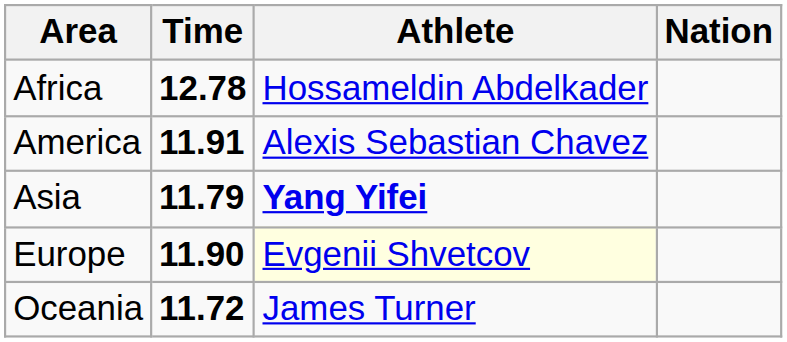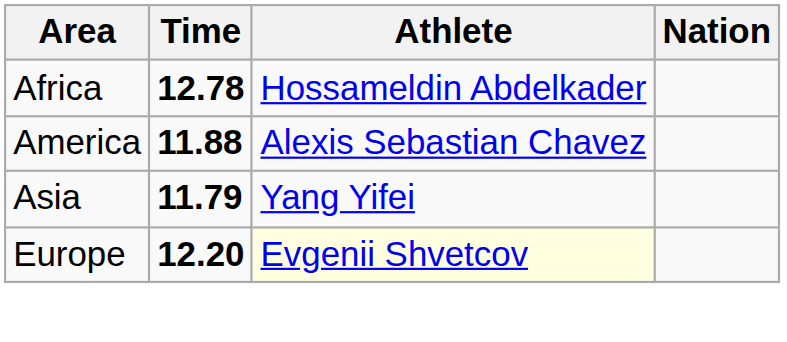 <table class="wikitable">
 <tr>
 <th>Area</th>
 <th>Time</th>
 <th>Athlete</th>
 <th>Nation</th>
 </tr>
 <tr>
 <td>Africa</td>
 <td><strong>12.78</strong></td>
 <td><a href='#'>Hossameldin Abdelkader</a></td>
 <td></td>
 </tr>
 <tr>
 <td>America</td>
-<td><strong>11.91</strong></td>
+<td><strong>11.88</strong></td>
 <td><a href='#'>Alexis Sebastian Chavez</a></td>
 <td></td>
 </tr>
 <tr>
 <td>Asia</td>
 <td><strong>11.79</strong></td>
-<td><strong><a href='#'>Yang Yifei</a></strong></td>
+<td><a href='#'>Yang Yifei</a></td>
 <td></td>
 </tr>
 <tr>
 <td>Europe</td>
-<td><strong>11.90</strong></td>
+<td><strong>12.20</strong></td>
 <td style="background: lightyellow;"><a href='#'>Evgenii Shvetcov</a></td>
 <td></td>
 </tr>
-<tr>
-<td>Oceania</td>
-<td><strong>11.72</strong> </td>
-<td><a href='#'>James Turner</a></td>
-<td></td>
-</tr>
 </table>
